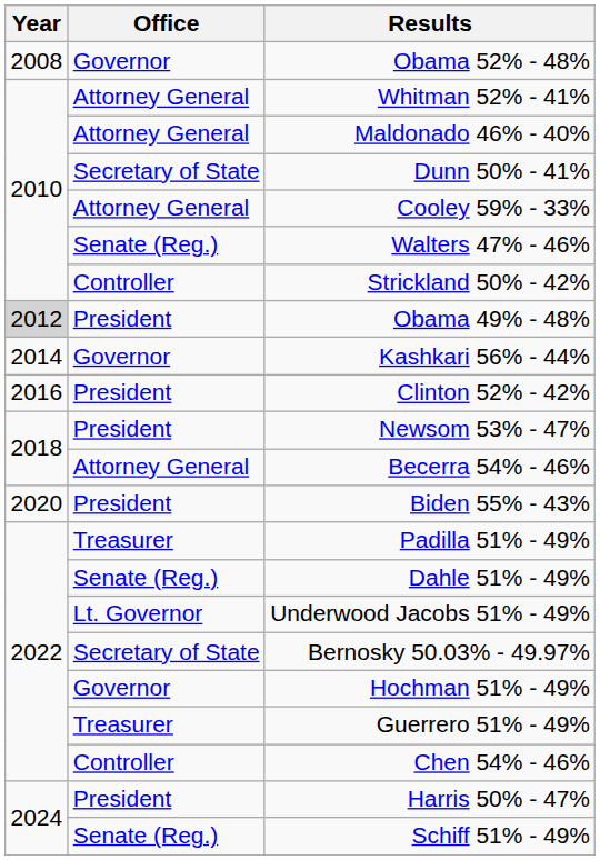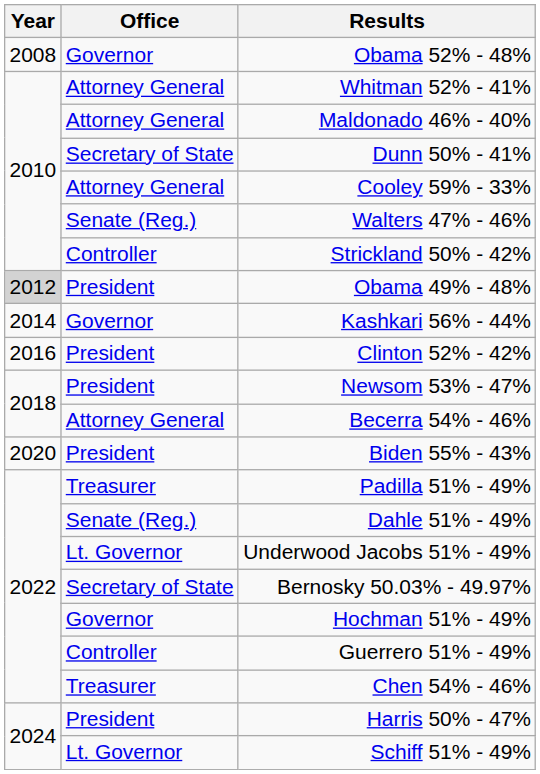 <table class=wikitable>
 <tr>
 <th>Year</th>
 <th>Office</th>
 <th>Results</th>
 </tr>
 <tr>
 <td>2008</td>
 <td><a href='#'>Governor</a></td>
 <td align="right" ><a href='#'>Obama</a> 52% - 48%</td>
 </tr>
 <tr>
 <td rowspan=6>2010</td>
 <td><a href='#'>Attorney General</a></td>
 <td align="right" ><a href='#'>Whitman</a> 52% - 41%</td>
 </tr>
 <tr>
 <td><a href='#'>Attorney General</a></td>
 <td align="right" ><a href='#'>Maldonado</a> 46% - 40%</td>
 </tr>
 <tr>
 <td><a href='#'>Secretary of State</a></td>
 <td align="right" ><a href='#'>Dunn</a> 50% - 41%</td>
 </tr>
 <tr>
 <td><a href='#'>Attorney General</a></td>
 <td align="right" ><a href='#'>Cooley</a> 59% - 33%</td>
 </tr>
 <tr>
 <td><a href='#'>Senate (Reg.)</a></td>
 <td align="right" ><a href='#'>Walters</a> 47% - 46%</td>
 </tr>
 <tr>
 <td><a href='#'>Controller</a></td>
 <td align="right" ><a href='#'>Strickland</a> 50% - 42%</td>
 </tr>
 <tr>
 <td style="background: lightgrey;">2012</td>
 <td><a href='#'>President</a></td>
 <td align="right" ><a href='#'>Obama</a> 49% - 48%</td>
 </tr>
 <tr>
 <td>2014</td>
 <td><a href='#'>Governor</a></td>
 <td align="right" ><a href='#'>Kashkari</a> 56% - 44%</td>
 </tr>
 <tr>
 <td>2016</td>
 <td><a href='#'>President</a></td>
 <td align="right" ><a href='#'>Clinton</a> 52% - 42%</td>
 </tr>
 <tr>
 <td rowspan=2>2018</td>
 <td><a href='#'>President</a></td>
 <td align="right" ><a href='#'>Newsom</a> 53% - 47%</td>
 </tr>
 <tr>
 <td><a href='#'>Attorney General</a></td>
 <td align="right" ><a href='#'>Becerra</a> 54% - 46%</td>
 </tr>
 <tr>
 <td>2020</td>
 <td><a href='#'>President</a></td>
 <td align="right" ><a href='#'>Biden</a> 55% - 43%</td>
 </tr>
 <tr>
 <td rowspan=7>2022</td>
 <td><a href='#'>Treasurer</a></td>
 <td align="right" ><a href='#'>Padilla</a> 51% - 49%</td>
 </tr>
 <tr>
 <td><a href='#'>Senate (Reg.)</a></td>
 <td align="right" ><a href='#'>Dahle</a> 51% - 49%</td>
 </tr>
 <tr>
 <td><a href='#'>Lt. Governor</a></td>
 <td align="right" >Underwood Jacobs 51% - 49%</td>
 </tr>
 <tr>
 <td><a href='#'>Secretary of State</a></td>
 <td align="right" >Bernosky 50.03% - 49.97%</td>
 </tr>
 <tr>
 <td><a href='#'>Governor</a></td>
 <td align="right" ><a href='#'>Hochman</a> 51% - 49%</td>
 </tr>
 <tr>
-<td><a href='#'>Treasurer</a></td>
+<td><a href='#'>Controller</a></td>
 <td align="right" >Guerrero 51% - 49%</td>
 </tr>
 <tr>
-<td><a href='#'>Controller</a></td>
+<td><a href='#'>Treasurer</a></td>
 <td align="right" ><a href='#'>Chen</a> 54% - 46%</td>
 </tr>
 <tr>
 <td rowspan=2>2024</td>
 <td><a href='#'>President</a></td>
 <td align="right" ><a href='#'>Harris</a> 50% - 47%</td>
 </tr>
 <tr>
-<td><a href='#'>Senate (Reg.)</a></td>
+<td><a href='#'>Lt. Governor</a></td>
 <td align="right" ><a href='#'>Schiff</a> 51% - 49%</td>
 </tr>
 </table>
